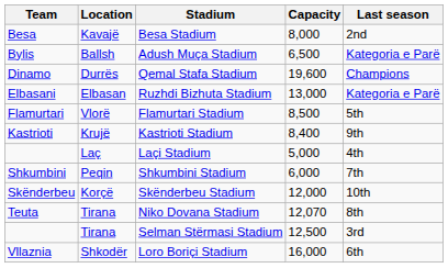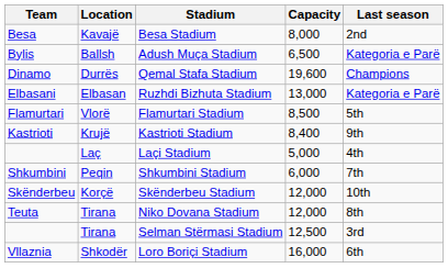 <table class="wikitable sortable">
 <tr>
 <th>Team</th>
 <th>Location</th>
 <th>Stadium</th>
 <th>Capacity</th>
 <th>Last season</th>
 </tr>
 <tr>
 <td><a href='#'>Besa</a></td>
 <td><a href='#'>Kavajë</a></td>
 <td><a href='#'>Besa Stadium</a></td>
 <td>8,000</td>
 <td>2nd</td>
 </tr>
 <tr>
 <td><a href='#'>Bylis</a></td>
 <td><a href='#'>Ballsh</a></td>
 <td><a href='#'>Adush Muça Stadium</a></td>
 <td>6,500</td>
 <td><a href='#'>Kategoria e Parë</a></td>
 </tr>
 <tr>
 <td><a href='#'>Dinamo</a></td>
 <td><a href='#'>Durrës</a></td>
 <td><a href='#'>Qemal Stafa Stadium</a></td>
 <td>19,600</td>
 <td><a href='#'>Champions</a></td>
 </tr>
 <tr>
 <td><a href='#'>Elbasani</a></td>
 <td><a href='#'>Elbasan</a></td>
 <td><a href='#'>Ruzhdi Bizhuta Stadium</a></td>
 <td>13,000</td>
 <td><a href='#'>Kategoria e Parë</a></td>
 </tr>
 <tr>
 <td><a href='#'>Flamurtari</a></td>
 <td><a href='#'>Vlorë</a></td>
 <td><a href='#'>Flamurtari Stadium</a></td>
 <td>8,500</td>
 <td>5th</td>
 </tr>
 <tr>
 <td><a href='#'>Kastrioti</a></td>
 <td><a href='#'>Krujë</a></td>
 <td><a href='#'>Kastrioti Stadium</a></td>
 <td>8,400</td>
 <td>9th</td>
 </tr>
 <tr>
 <td></td>
 <td><a href='#'>Laç</a></td>
 <td><a href='#'>Laçi Stadium</a></td>
 <td>5,000</td>
 <td>4th</td>
 </tr>
 <tr>
 <td><a href='#'>Shkumbini</a></td>
 <td><a href='#'>Peqin</a></td>
 <td><a href='#'>Shkumbini Stadium</a></td>
 <td>6,000</td>
 <td>7th</td>
 </tr>
 <tr>
 <td><a href='#'>Skënderbeu</a></td>
 <td><a href='#'>Korçë</a></td>
 <td><a href='#'>Skënderbeu Stadium</a></td>
 <td>12,000</td>
 <td>10th</td>
 </tr>
 <tr>
 <td><a href='#'>Teuta</a></td>
 <td><a href='#'>Tirana</a></td>
 <td><a href='#'>Niko Dovana Stadium</a></td>
-<td>12,070</td>
+<td>12,000</td>
 <td>8th</td>
 </tr>
 <tr>
 <td></td>
 <td><a href='#'>Tirana</a></td>
 <td><a href='#'>Selman Stërmasi Stadium</a></td>
 <td>12,500</td>
 <td>3rd</td>
 </tr>
 <tr>
 <td><a href='#'>Vllaznia</a></td>
 <td><a href='#'>Shkodër</a></td>
 <td><a href='#'>Loro Boriçi Stadium</a></td>
 <td>16,000</td>
 <td>6th</td>
 </tr>
 </table>
